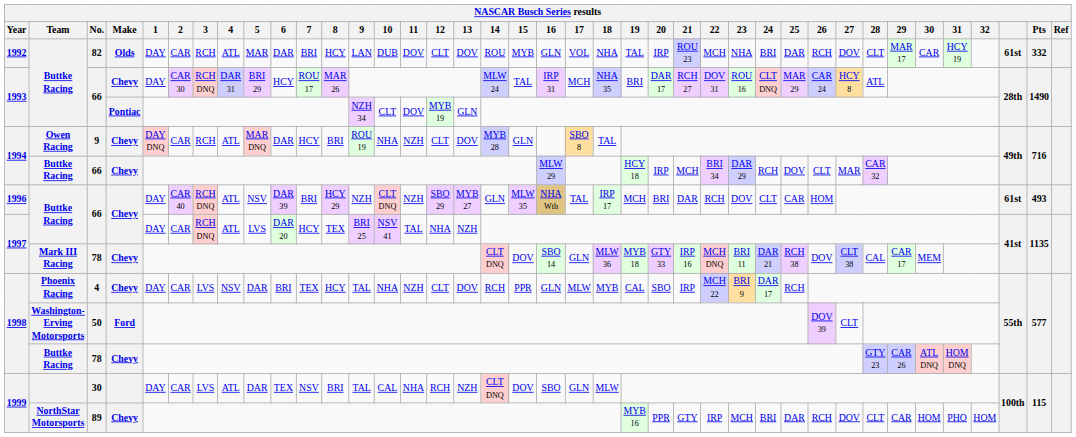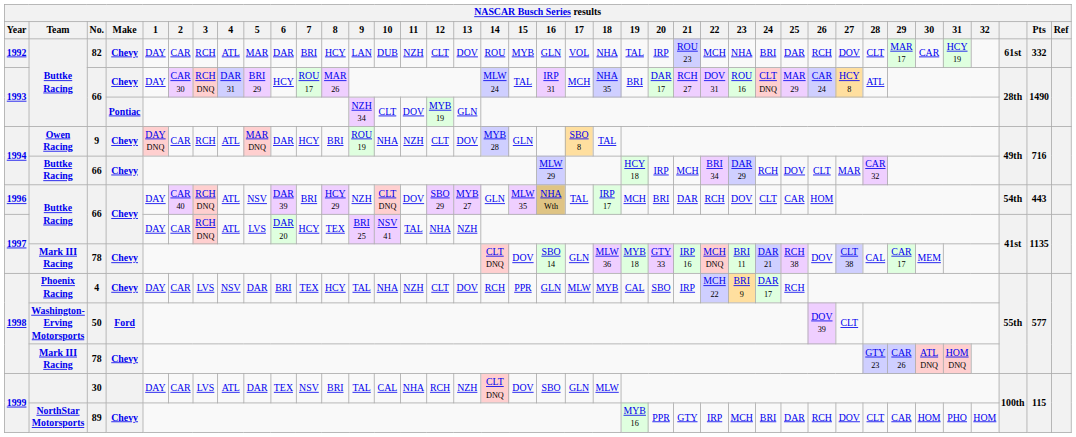 <table class="wikitable" style="text-align:center; font-size:75%">
 <tr>
 <th colspan=39><a href='#'>NASCAR Busch Series</a> results</th>
 </tr>
 <tr>
 <th>Year</th>
 <th>Team</th>
 <th>No.</th>
 <th>Make</th>
 <th>1</th>
 <th>2</th>
 <th>3</th>
 <th>4</th>
 <th>5</th>
 <th>6</th>
 <th>7</th>
 <th>8</th>
 <th>9</th>
 <th>10</th>
 <th>11</th>
 <th>12</th>
 <th>13</th>
 <th>14</th>
 <th>15</th>
 <th>16</th>
 <th>17</th>
 <th>18</th>
 <th>19</th>
 <th>20</th>
 <th>21</th>
 <th>22</th>
 <th>23</th>
 <th>24</th>
 <th>25</th>
 <th>26</th>
 <th>27</th>
 <th>28</th>
 <th>29</th>
 <th>30</th>
 <th>31</th>
 <th>32</th>
 <th></th>
 <th>Pts</th>
 <th>Ref</th>
 </tr>
 <tr>
 <th><a href='#'>1992</a></th>
 <th rowspan=3><a href='#'>Buttke Racing</a></th>
 <th>82</th>
-<th><a href='#'>Olds</a></th>
+<th><a href='#'>Chevy</a></th>
 <td><a href='#'>DAY</a></td>
 <td><a href='#'>CAR</a></td>
 <td><a href='#'>RCH</a></td>
 <td><a href='#'>ATL</a></td>
 <td><a href='#'>MAR</a></td>
 <td><a href='#'>DAR</a></td>
 <td><a href='#'>BRI</a></td>
 <td><a href='#'>HCY</a></td>
 <td><a href='#'>LAN</a></td>
 <td><a href='#'>DUB</a></td>
-<td><a href='#'>DOV</a></td>
+<td><a href='#'>NZH</a></td>
 <td><a href='#'>CLT</a></td>
 <td><a href='#'>DOV</a></td>
 <td><a href='#'>ROU</a></td>
 <td><a href='#'>MYB</a></td>
 <td><a href='#'>GLN</a></td>
 <td><a href='#'>VOL</a></td>
 <td><a href='#'>NHA</a></td>
 <td><a href='#'>TAL</a></td>
 <td><a href='#'>IRP</a></td>
 <td style="background-color:#CFCFFF"><a href='#'>ROU</a><br><small>23</small></td>
 <td><a href='#'>MCH</a></td>
 <td><a href='#'>NHA</a></td>
 <td><a href='#'>BRI</a></td>
 <td><a href='#'>DAR</a></td>
 <td><a href='#'>RCH</a></td>
 <td><a href='#'>DOV</a></td>
 <td><a href='#'>CLT</a></td>
 <td style="background-color:#DFFFDF"><a href='#'>MAR</a><br><small>17</small></td>
 <td><a href='#'>CAR</a></td>
 <td style="background-color:#DFFFDF"><a href='#'>HCY</a><small><br>19</small></td>
 <td colspan=1></td>
 <th>61st</th>
 <th>332</th>
 <th></th>
 </tr>
 <tr>
 <th rowspan=2><a href='#'>1993</a></th>
 <th rowspan=2>66</th>
 <th><a href='#'>Chevy</a></th>
 <td><a href='#'>DAY</a></td>
 <td style="background-color:#EFCFFF"><a href='#'>CAR</a><br><small>30</small></td>
 <td style="background-color:#FFCFCF"><a href='#'>RCH</a><br><small>DNQ</small></td>
 <td style="background-color:#CFCFFF"><a href='#'>DAR</a><br><small>31</small></td>
 <td style="background-color:#EFCFFF"><a href='#'>BRI</a><br><small>29</small></td>
 <td><a href='#'>HCY</a></td>
 <td style="background-color:#DFFFDF"><a href='#'>ROU</a><br><small>17</small></td>
 <td style="background-color:#EFCFFF"><a href='#'>MAR</a><br><small>26</small></td>
 <td colspan=5></td>
 <td style="background-color:#CFCFFF"><a href='#'>MLW</a><br><small>24</small></td>
 <td><a href='#'>TAL</a></td>
 <td style="background-color:#EFCFFF"><a href='#'>IRP</a><br><small>31</small></td>
 <td><a href='#'>MCH</a></td>
 <td style="background-color:#CFCFFF"><a href='#'>NHA</a><br><small>35</small></td>
 <td><a href='#'>BRI</a></td>
 <td style="background-color:#DFFFDF"><a href='#'>DAR</a><br><small>17</small></td>
 <td style="background-color:#EFCFFF"><a href='#'>RCH</a><br><small>27</small></td>
 <td style="background-color:#EFCFFF"><a href='#'>DOV</a><br><small>31</small></td>
 <td style="background-color:#DFFFDF"><a href='#'>ROU</a><br><small>16</small></td>
 <td style="background-color:#FFCFCF"><a href='#'>CLT</a><br><small>DNQ</small></td>
 <td style="background-color:#EFCFFF"><a href='#'>MAR</a><br><small>29</small></td>
 <td style="background-color:#CFCFFF"><a href='#'>CAR</a><br><small>24</small></td>
 <td style="background-color:#FFDF9F"><a href='#'>HCY</a><br><small>8</small></td>
 <td><a href='#'>ATL</a></td>
 <td colspan=4></td>
 <th rowspan=2>28th</th>
 <th rowspan=2>1490</th>
 <th rowspan=2></th>
 </tr>
 <tr>
 <th><a href='#'>Pontiac</a></th>
 <td colspan=8></td>
 <td style="background-color:#EFCFFF"><a href='#'>NZH</a><br><small>34</small></td>
 <td><a href='#'>CLT</a></td>
 <td><a href='#'>DOV</a></td>
 <td style="background-color:#DFFFDF"><a href='#'>MYB</a><br><small>19</small></td>
 <td><a href='#'>GLN</a></td>
 <td colspan=19></td>
 </tr>
 <tr>
 <th rowspan=2><a href='#'>1994</a></th>
 <th><a href='#'>Owen Racing</a></th>
 <th>9</th>
 <th><a href='#'>Chevy</a></th>
 <td style="background-color:#FFCFCF"><a href='#'>DAY</a><br><small>DNQ</small></td>
 <td><a href='#'>CAR</a></td>
 <td><a href='#'>RCH</a></td>
 <td><a href='#'>ATL</a></td>
 <td style="background-color:#FFCFCF"><a href='#'>MAR</a><br><small>DNQ</small></td>
 <td><a href='#'>DAR</a></td>
 <td><a href='#'>HCY</a></td>
 <td><a href='#'>BRI</a></td>
 <td style="background-color:#DFFFDF"><a href='#'>ROU</a><br><small>19</small></td>
 <td><a href='#'>NHA</a></td>
 <td><a href='#'>NZH</a></td>
 <td><a href='#'>CLT</a></td>
 <td><a href='#'>DOV</a></td>
 <td style="background-color:#CFCFFF"><a href='#'>MYB</a><br><small>28</small></td>
 <td><a href='#'>GLN</a></td>
 <td></td>
 <td style="background-color:#FFDF9F"><a href='#'>SBO</a><br><small>8</small></td>
 <td><a href='#'>TAL</a></td>
 <td colspan=14></td>
 <th rowspan=2>49th</th>
 <th rowspan=2>716</th>
 <th rowspan=2></th>
 </tr>
 <tr>
 <th><a href='#'>Buttke Racing</a></th>
 <th>66</th>
 <th><a href='#'>Chevy</a></th>
 <td colspan=15></td>
 <td style="background-color:#CFCFFF"><a href='#'>MLW</a><br><small>29</small></td>
 <td colspan=2></td>
 <td style="background-color:#DFFFDF"><a href='#'>HCY</a><br><small>18</small></td>
 <td><a href='#'>IRP</a></td>
 <td><a href='#'>MCH</a></td>
 <td style="background-color:#EFCFFF"><a href='#'>BRI</a><br><small>34</small></td>
 <td style="background-color:#CFCFFF"><a href='#'>DAR</a><br><small>29</small></td>
 <td><a href='#'>RCH</a></td>
 <td><a href='#'>DOV</a></td>
 <td><a href='#'>CLT</a></td>
 <td><a href='#'>MAR</a></td>
 <td style="background-color:#EFCFFF"><a href='#'>CAR</a><br><small>32</small></td>
 <td colspan=4></td>
 </tr>
 <tr>
 <th><a href='#'>1996</a></th>
 <th rowspan=2><a href='#'>Buttke Racing</a></th>
 <th rowspan=2>66</th>
 <th rowspan=2><a href='#'>Chevy</a></th>
 <td><a href='#'>DAY</a></td>
 <td style="background-color:#EFCFFF"><a href='#'>CAR</a><br><small>40</small></td>
 <td style="background-color:#FFCFCF"><a href='#'>RCH</a><br><small>DNQ</small></td>
 <td><a href='#'>ATL</a></td>
 <td><a href='#'>NSV</a></td>
 <td style="background-color:#EFCFFF"><a href='#'>DAR</a><br><small>39</small></td>
 <td><a href='#'>BRI</a></td>
 <td style="background-color:#EFCFFF"><a href='#'>HCY</a><br><small>29</small></td>
 <td><a href='#'>NZH</a></td>
 <td style="background-color:#FFCFCF"><a href='#'>CLT</a><br><small>DNQ</small></td>
-<td><a href='#'>NZH</a></td>
+<td><a href='#'>DOV</a></td>
 <td style="background-color:#EFCFFF"><a href='#'>SBO</a><br><small>29</small></td>
 <td style="background-color:#EFCFFF"><a href='#'>MYB</a><br><small>27</small></td>
 <td><a href='#'>GLN</a></td>
 <td style="background-color:#EFCFFF"><a href='#'>MLW</a><br><small>35</small></td>
 <td style="background:#DFC484;"><a href='#'>NHA</a><br><small>Wth</small></td>
 <td><a href='#'>TAL</a></td>
 <td style="background-color:#DFFFDF"><a href='#'>IRP</a><br><small>17</small></td>
 <td><a href='#'>MCH</a></td>
 <td><a href='#'>BRI</a></td>
 <td><a href='#'>DAR</a></td>
 <td><a href='#'>RCH</a></td>
 <td><a href='#'>DOV</a></td>
 <td><a href='#'>CLT</a></td>
 <td><a href='#'>CAR</a></td>
 <td><a href='#'>HOM</a></td>
 <td colspan=6></td>
-<th>61st</th>
-<th>493</th>
+<th>54th</th>
+<th>443</th>
 <th></th>
 </tr>
 <tr>
 <th rowspan=2><a href='#'>1997</a></th>
 <td><a href='#'>DAY</a></td>
 <td><a href='#'>CAR</a></td>
 <td style="background-color:#FFCFCF"><a href='#'>RCH</a><br><small>DNQ</small></td>
 <td><a href='#'>ATL</a></td>
 <td><a href='#'>LVS</a></td>
 <td style="background-color:#DFFFDF"><a href='#'>DAR</a><br><small>20</small></td>
 <td><a href='#'>HCY</a></td>
 <td><a href='#'>TEX</a></td>
 <td style="background-color:#EFCFFF"><a href='#'>BRI</a><br><small>25</small></td>
 <td style="background-color:#EFCFFF"><a href='#'>NSV</a><br><small>41</small></td>
 <td><a href='#'>TAL</a></td>
 <td><a href='#'>NHA</a></td>
 <td><a href='#'>NZH</a></td>
 <td colspan=19></td>
 <th rowspan=2>41st</th>
 <th rowspan=2>1135</th>
 <th rowspan=2></th>
 </tr>
 <tr>
 <th><a href='#'>Mark III Racing</a></th>
 <th>78</th>
 <th><a href='#'>Chevy</a></th>
 <td colspan=13></td>
 <td style="background-color:#FFCFCF"><a href='#'>CLT</a><br><small>DNQ</small></td>
 <td><a href='#'>DOV</a></td>
 <td style="background-color:#DFFFDF"><a href='#'>SBO</a><br><small>14</small></td>
 <td><a href='#'>GLN</a></td>
 <td style="background-color:#EFCFFF"><a href='#'>MLW</a><br><small>36</small></td>
 <td style="background-color:#DFFFDF"><a href='#'>MYB</a><br><small>18</small></td>
 <td style="background-color:#EFCFFF"><a href='#'>GTY</a><br><small>33</small></td>
 <td style="background-color:#DFFFDF"><a href='#'>IRP</a><br><small>16</small></td>
 <td style="background-color:#FFCFCF"><a href='#'>MCH</a><br><small>DNQ</small></td>
 <td style="background-color:#DFFFDF"><a href='#'>BRI</a><br><small>11</small></td>
 <td style="background-color:#CFCFFF"><a href='#'>DAR</a><br><small>21</small></td>
 <td style="background-color:#EFCFFF"><a href='#'>RCH</a><br><small>38</small></td>
 <td><a href='#'>DOV</a></td>
 <td style="background-color:#CFCFFF"><a href='#'>CLT</a><br><small>38</small></td>
 <td><a href='#'>CAL</a></td>
 <td style="background-color:#DFFFDF"><a href='#'>CAR</a><br><small>17</small></td>
 <td><a href='#'>MEM</a></td>
 <td colspan=2></td>
 </tr>
 <tr>
 <th rowspan=3><a href='#'>1998</a></th>
 <th><a href='#'>Phoenix Racing</a></th>
 <th>4</th>
 <th><a href='#'>Chevy</a></th>
 <td><a href='#'>DAY</a></td>
 <td><a href='#'>CAR</a></td>
 <td><a href='#'>LVS</a></td>
 <td><a href='#'>NSV</a></td>
 <td><a href='#'>DAR</a></td>
 <td><a href='#'>BRI</a></td>
 <td><a href='#'>TEX</a></td>
 <td><a href='#'>HCY</a></td>
 <td><a href='#'>TAL</a></td>
 <td><a href='#'>NHA</a></td>
 <td><a href='#'>NZH</a></td>
 <td><a href='#'>CLT</a></td>
 <td><a href='#'>DOV</a></td>
 <td><a href='#'>RCH</a></td>
 <td><a href='#'>PPR</a></td>
 <td><a href='#'>GLN</a></td>
 <td><a href='#'>MLW</a></td>
 <td><a href='#'>MYB</a></td>
 <td><a href='#'>CAL</a></td>
 <td><a href='#'>SBO</a></td>
 <td><a href='#'>IRP</a></td>
 <td style="background-color:#CFCFFF"><a href='#'>MCH</a><br><small>22</small></td>
 <td style="background-color:#FFDF9F"><a href='#'>BRI</a><br><small>9</small></td>
 <td style="background-color:#DFFFDF"><a href='#'>DAR</a><br><small>17</small></td>
 <td><a href='#'>RCH</a></td>
 <td colspan=7></td>
 <th rowspan=3>55th</th>
 <th rowspan=3>577</th>
 <th rowspan=3></th>
 </tr>
 <tr>
 <th><a href='#'>Washington-Erving Motorsports</a></th>
 <th>50</th>
 <th><a href='#'>Ford</a></th>
 <td colspan=25></td>
 <td style="background-color:#EFCFFF"><a href='#'>DOV</a><br><small>39</small></td>
 <td><a href='#'>CLT</a></td>
 <td colspan=5></td>
 </tr>
 <tr>
-<th><a href='#'>Buttke Racing</a></th>
+<th><a href='#'>Mark III Racing</a></th>
 <th>78</th>
 <th><a href='#'>Chevy</a></th>
 <td colspan=27></td>
 <td style="background-color:#CFCFFF"><a href='#'>GTY</a><br><small>23</small></td>
 <td style="background-color:#CFCFFF"><a href='#'>CAR</a><br><small>26</small></td>
 <td style="background-color:#FFCFCF"><a href='#'>ATL</a><br><small>DNQ</small></td>
 <td style="background-color:#FFCFCF"><a href='#'>HOM</a><br><small>DNQ</small></td>
 <td></td>
 </tr>
 <tr>
 <th rowspan=2><a href='#'>1999</a></th>
 <th></th>
 <th>30</th>
 <th></th>
 <td><a href='#'>DAY</a></td>
 <td><a href='#'>CAR</a></td>
 <td><a href='#'>LVS</a></td>
 <td><a href='#'>ATL</a></td>
 <td><a href='#'>DAR</a></td>
 <td><a href='#'>TEX</a></td>
 <td><a href='#'>NSV</a></td>
 <td><a href='#'>BRI</a></td>
 <td><a href='#'>TAL</a></td>
 <td><a href='#'>CAL</a></td>
 <td><a href='#'>NHA</a></td>
 <td><a href='#'>RCH</a></td>
 <td><a href='#'>NZH</a></td>
 <td style="background-color:#FFCFCF"><a href='#'>CLT</a><br><small>DNQ</small></td>
 <td><a href='#'>DOV</a></td>
 <td><a href='#'>SBO</a></td>
 <td><a href='#'>GLN</a></td>
 <td><a href='#'>MLW</a></td>
 <td colspan=14></td>
 <th rowspan=2>100th</th>
 <th rowspan=2>115</th>
 <th rowspan=2></th>
 </tr>
 <tr>
 <th><a href='#'>NorthStar Motorsports</a></th>
 <th>89</th>
 <th><a href='#'>Chevy</a></th>
 <td colspan=18></td>
 <td style="background-color:#DFFFDF"><a href='#'>MYB</a><br><small>16</small></td>
 <td><a href='#'>PPR</a></td>
 <td><a href='#'>GTY</a></td>
 <td><a href='#'>IRP</a></td>
 <td><a href='#'>MCH</a></td>
 <td><a href='#'>BRI</a></td>
 <td><a href='#'>DAR</a></td>
 <td><a href='#'>RCH</a></td>
 <td><a href='#'>DOV</a></td>
 <td><a href='#'>CLT</a></td>
 <td><a href='#'>CAR</a></td>
 <td><a href='#'>HOM</a></td>
 <td><a href='#'>PHO</a></td>
 <td><a href='#'>HOM</a></td>
 </tr>
 </table>
